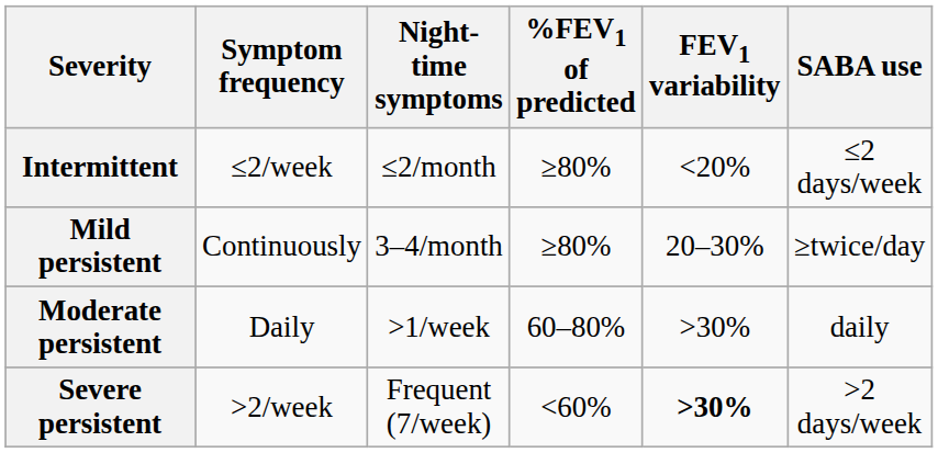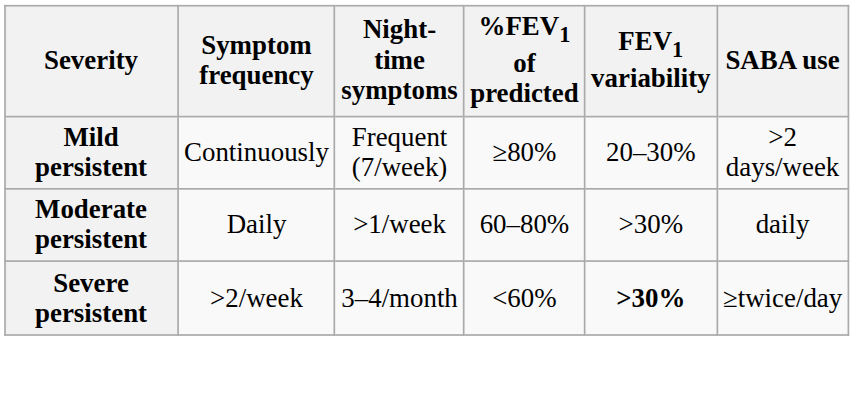 <table class="wikitable" style="clear:right; float:right; margin-left:1em; text-align:center">
 <tr>
 <th scope="col" style="width:6em;">Severity</th>
 <th scope="col" style="width:4em;">Symptom frequency</th>
 <th scope="col" style="width:4em;">Night-time symptoms</th>
 <th scope="col" style="width:4em;">%FEV<sub>1</sub> of predicted</th>
 <th scope="col" style="width:4em;">FEV<sub>1</sub> variability</th>
 <th scope="col" style="width:4em;">SABA use</th>
 </tr>
 <tr>
-<th scope="row">Intermittent</th>
-<td>≤2/week</td>
-<td>≤2/month</td>
-<td>≥80%</td>
-<td><20%</td>
-<td>≤2 days/week</td>
-</tr>
-<tr>
 <th scope="row">Mild persistent</th>
 <td>Continuously</td>
-<td>3–4/month</td>
+<td>Frequent (7/week)</td>
 <td>≥80%</td>
 <td>20–30%</td>
-<td>≥twice/day</td>
+<td>>2 days/week</td>
 </tr>
 <tr>
 <th scope="row">Moderate persistent</th>
 <td>Daily</td>
 <td>>1/week</td>
 <td>60–80%</td>
 <td>>30%</td>
 <td>daily</td>
 </tr>
 <tr>
 <th scope="row">Severe persistent</th>
 <td>>2/week</td>
-<td>Frequent (7/week)</td>
+<td>3–4/month</td>
 <td><60%</td>
 <td><strong>>30%</strong></td>
-<td>>2 days/week</td>
+<td>≥twice/day</td>
 </tr>
 </table>
